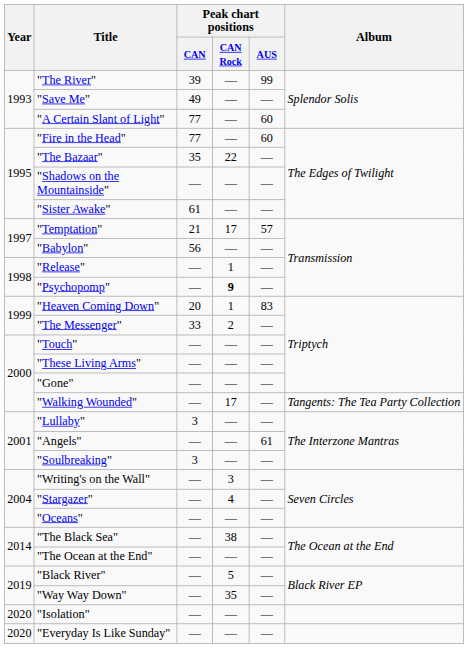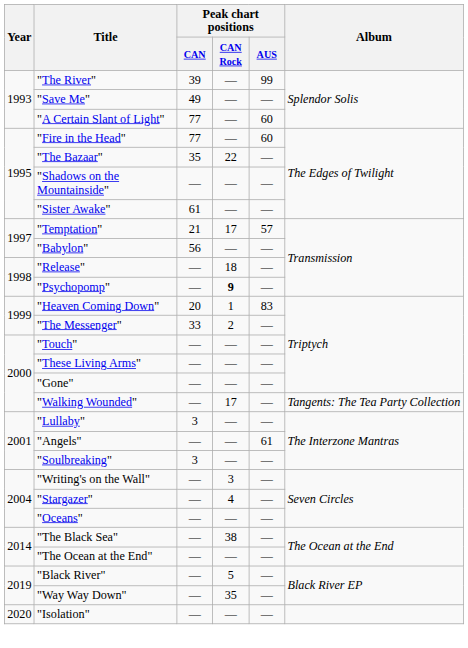 <table class="wikitable">
 <tr>
 <th rowspan="2">Year</th>
 <th rowspan="2" width="180">Title</th>
 <th colspan="3">Peak chart positions</th>
 <th rowspan="2">Album</th>
 </tr>
 <tr>
 <th width="40"><small><a href='#'>CAN</a></small><br></th>
 <th width="40"><small><a href='#'>CAN <br>Rock</a></small><br> </th>
 <th width="40"><small><a href='#'>AUS</a></small><br></th>
 </tr>
 <tr>
 <td rowspan=3>1993</td>
 <td>"<a href='#'>The River</a>"</td>
 <td align="center">39</td>
 <td align="center">—</td>
 <td align="center">99</td>
 <td rowspan=3><em>Splendor Solis</em></td>
 </tr>
 <tr>
 <td>"<a href='#'>Save Me</a>"</td>
 <td align="center">49</td>
 <td align="center">—</td>
 <td align="center">—</td>
 </tr>
 <tr>
 <td>"<a href='#'>A Certain Slant of Light</a>"</td>
 <td align="center">77</td>
 <td align="center">—</td>
 <td align="center">60</td>
 </tr>
 <tr>
 <td rowspan=4>1995</td>
 <td>"<a href='#'>Fire in the Head</a>"</td>
 <td align="center">77</td>
 <td align="center">—</td>
 <td align="center">60</td>
 <td rowspan=4><em>The Edges of Twilight</em></td>
 </tr>
 <tr>
 <td>"<a href='#'>The Bazaar</a>"</td>
 <td align="center">35</td>
 <td align="center">22</td>
 <td align="center">—</td>
 </tr>
 <tr>
 <td>"<a href='#'>Shadows on the Mountainside</a>"</td>
 <td align="center">—</td>
 <td align="center">—</td>
 <td align="center">—</td>
 </tr>
 <tr>
 <td>"<a href='#'>Sister Awake</a>"</td>
 <td align="center">61</td>
 <td align="center">—</td>
 <td align="center">—</td>
 </tr>
 <tr>
 <td rowspan=2>1997</td>
 <td>"<a href='#'>Temptation</a>"</td>
 <td align="center">21</td>
 <td align="center">17</td>
 <td align="center">57</td>
 <td rowspan=4><em>Transmission</em></td>
 </tr>
 <tr>
 <td>"<a href='#'>Babylon</a>"</td>
 <td align="center">56</td>
 <td align="center">—</td>
 <td align="center">—</td>
 </tr>
 <tr>
 <td rowspan=2>1998</td>
 <td>"<a href='#'>Release</a>"</td>
 <td align="center">—</td>
-<td align="center">1</td>
+<td align="center">18</td>
 <td align="center">—</td>
 </tr>
 <tr>
 <td>"<a href='#'>Psychopomp</a>"</td>
 <td align="center">—</td>
 <td align="center"><strong>9</strong></td>
 <td align="center">—</td>
 </tr>
 <tr>
 <td rowspan=2>1999</td>
 <td>"<a href='#'>Heaven Coming Down</a>"</td>
 <td align="center">20</td>
 <td align="center">1</td>
 <td align="center">83</td>
 <td rowspan=5><em>Triptych</em></td>
 </tr>
 <tr>
 <td>"<a href='#'>The Messenger</a>"</td>
 <td align="center">33</td>
 <td align="center">2</td>
 <td align="center">—</td>
 </tr>
 <tr>
 <td rowspan=4>2000</td>
 <td>"<a href='#'>Touch</a>"</td>
 <td align="center">—</td>
 <td align="center">—</td>
 <td align="center">—</td>
 </tr>
 <tr>
 <td>"<a href='#'>These Living Arms</a>"</td>
 <td align="center">—</td>
 <td align="center">—</td>
 <td align="center">—</td>
 </tr>
 <tr>
 <td>"Gone"</td>
 <td align="center">—</td>
 <td align="center">—</td>
 <td align="center">—</td>
 </tr>
 <tr>
 <td>"<a href='#'>Walking Wounded</a>"</td>
 <td align="center">—</td>
 <td align="center">17</td>
 <td align="center">—</td>
 <td rowspan=1><em>Tangents: The Tea Party Collection</em></td>
 </tr>
 <tr>
 <td rowspan=3>2001</td>
 <td>"<a href='#'>Lullaby</a>"</td>
 <td align="center">3</td>
 <td align="center">—</td>
 <td align="center">—</td>
 <td rowspan=3><em>The Interzone Mantras</em></td>
 </tr>
 <tr>
 <td>"Angels"</td>
 <td align="center">—</td>
 <td align="center">—</td>
 <td align="center">61</td>
 </tr>
 <tr>
 <td>"<a href='#'>Soulbreaking</a>"</td>
 <td align="center">3</td>
 <td align="center">—</td>
 <td align="center">—</td>
 </tr>
 <tr>
 <td rowspan=3>2004</td>
 <td>"Writing's on the Wall"</td>
 <td align="center">—</td>
 <td align="center">3</td>
 <td align="center">—</td>
 <td rowspan=3><em>Seven Circles</em></td>
 </tr>
 <tr>
 <td>"<a href='#'>Stargazer</a>"</td>
 <td align="center">—</td>
 <td align="center">4</td>
 <td align="center">—</td>
 </tr>
 <tr>
 <td>"<a href='#'>Oceans</a>"</td>
 <td align="center">—</td>
 <td align="center">—</td>
 <td align="center">—</td>
 </tr>
 <tr>
 <td rowspan=2>2014</td>
 <td>"The Black Sea"</td>
 <td align="center">—</td>
 <td align="center">38</td>
 <td align="center">—</td>
 <td rowspan=2><em>The Ocean at the End</em></td>
 </tr>
 <tr>
 <td>"The Ocean at the End"</td>
 <td align="center">—</td>
 <td align="center">—</td>
 <td align="center">—</td>
 </tr>
 <tr>
 <td rowspan=2>2019</td>
 <td>"Black River"</td>
 <td align="center">—</td>
 <td align="center">5</td>
 <td align="center">—</td>
 <td rowspan=2><em>Black River EP</em></td>
 </tr>
 <tr>
 <td>"Way Way Down"</td>
 <td align="center">—</td>
 <td align="center">35</td>
 <td align="center">—</td>
 </tr>
 <tr>
 <td>2020</td>
 <td>"Isolation"</td>
 <td align="center">—</td>
 <td align="center">—</td>
 <td align="center">—</td>
 </tr>
-<tr>
-<td>2020</td>
-<td>"Everyday Is Like Sunday"</td>
-<td align="center">—</td>
-<td align="center">—</td>
-<td align="center">—</td>
-<td></td>
-</tr>
 </table>
